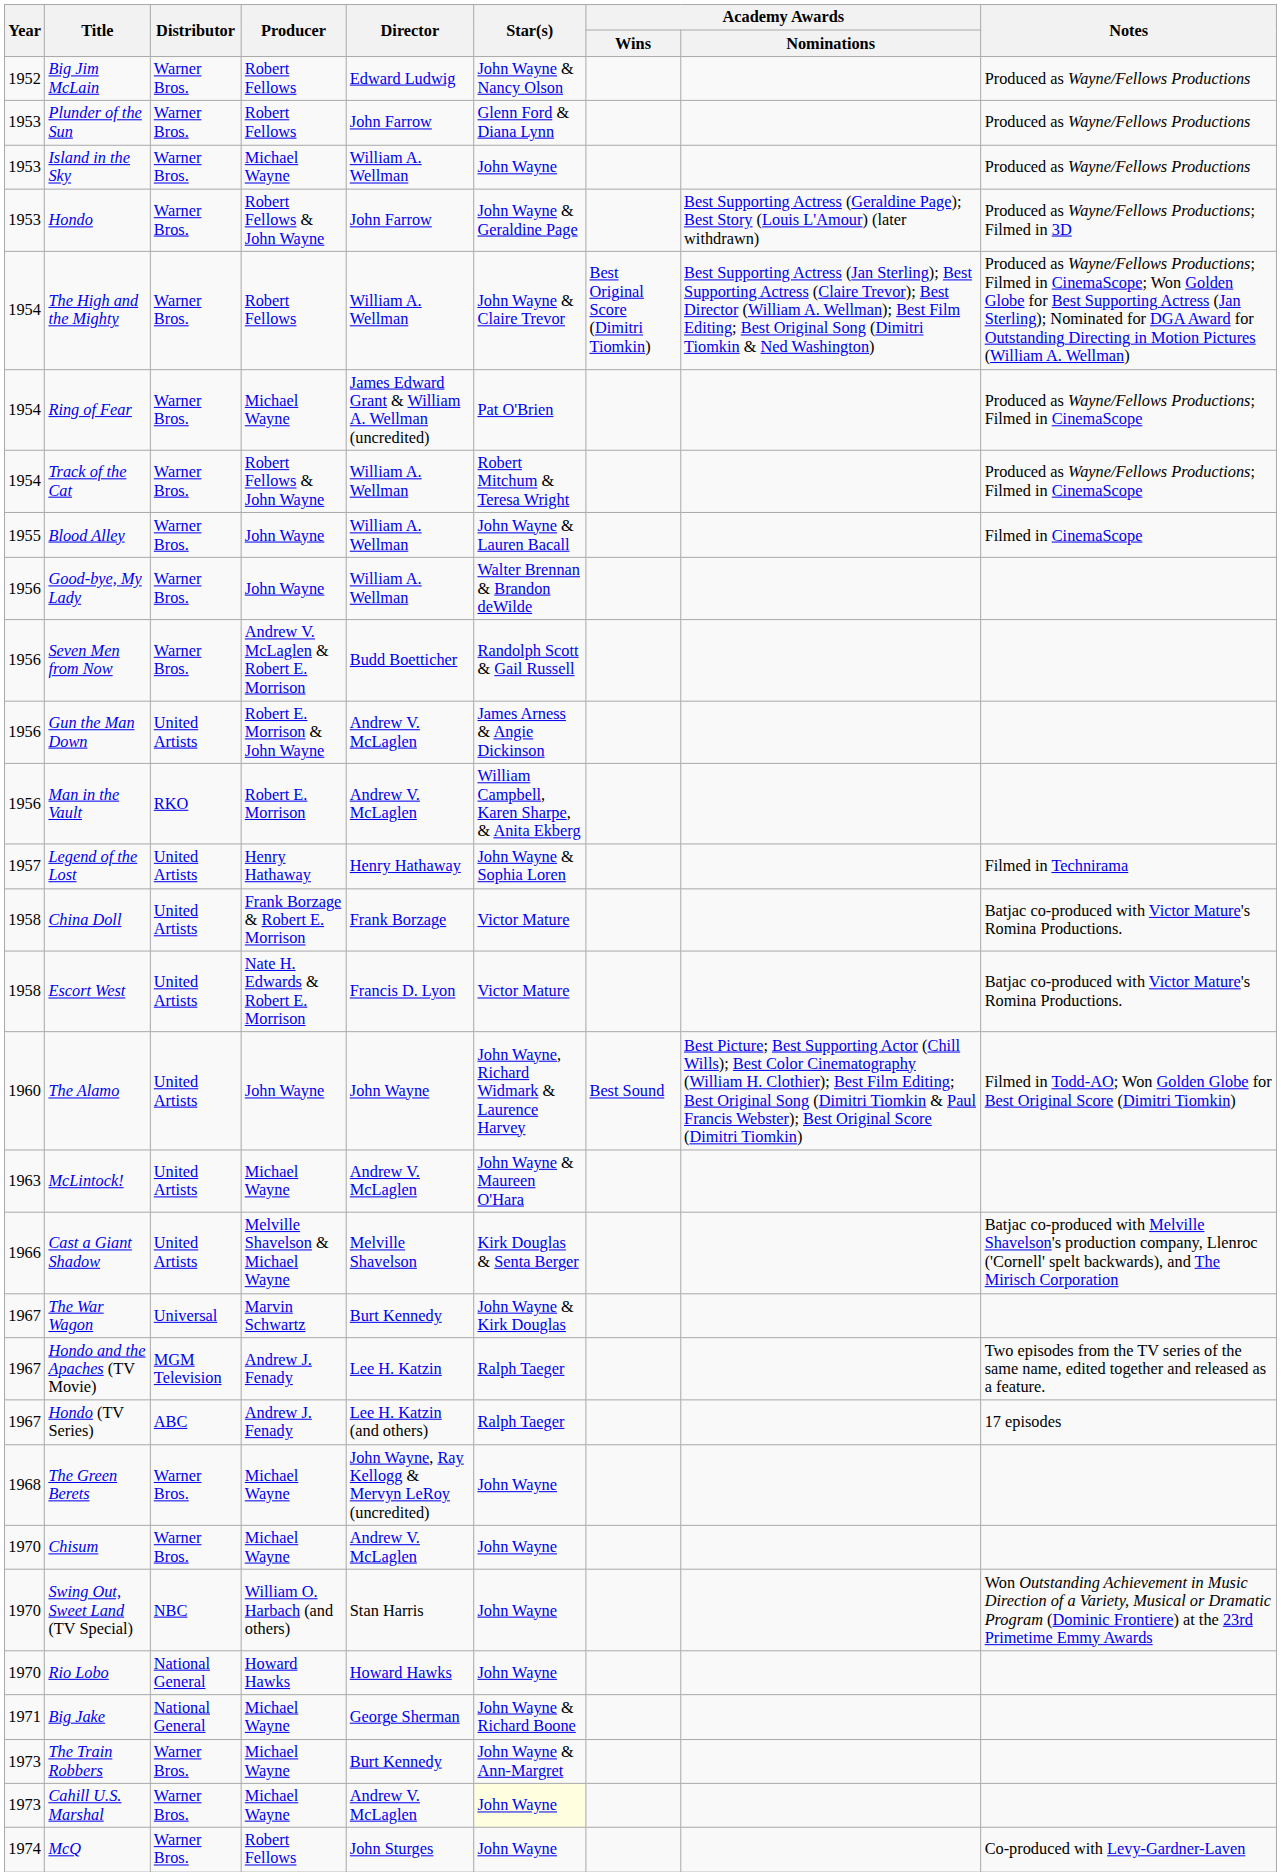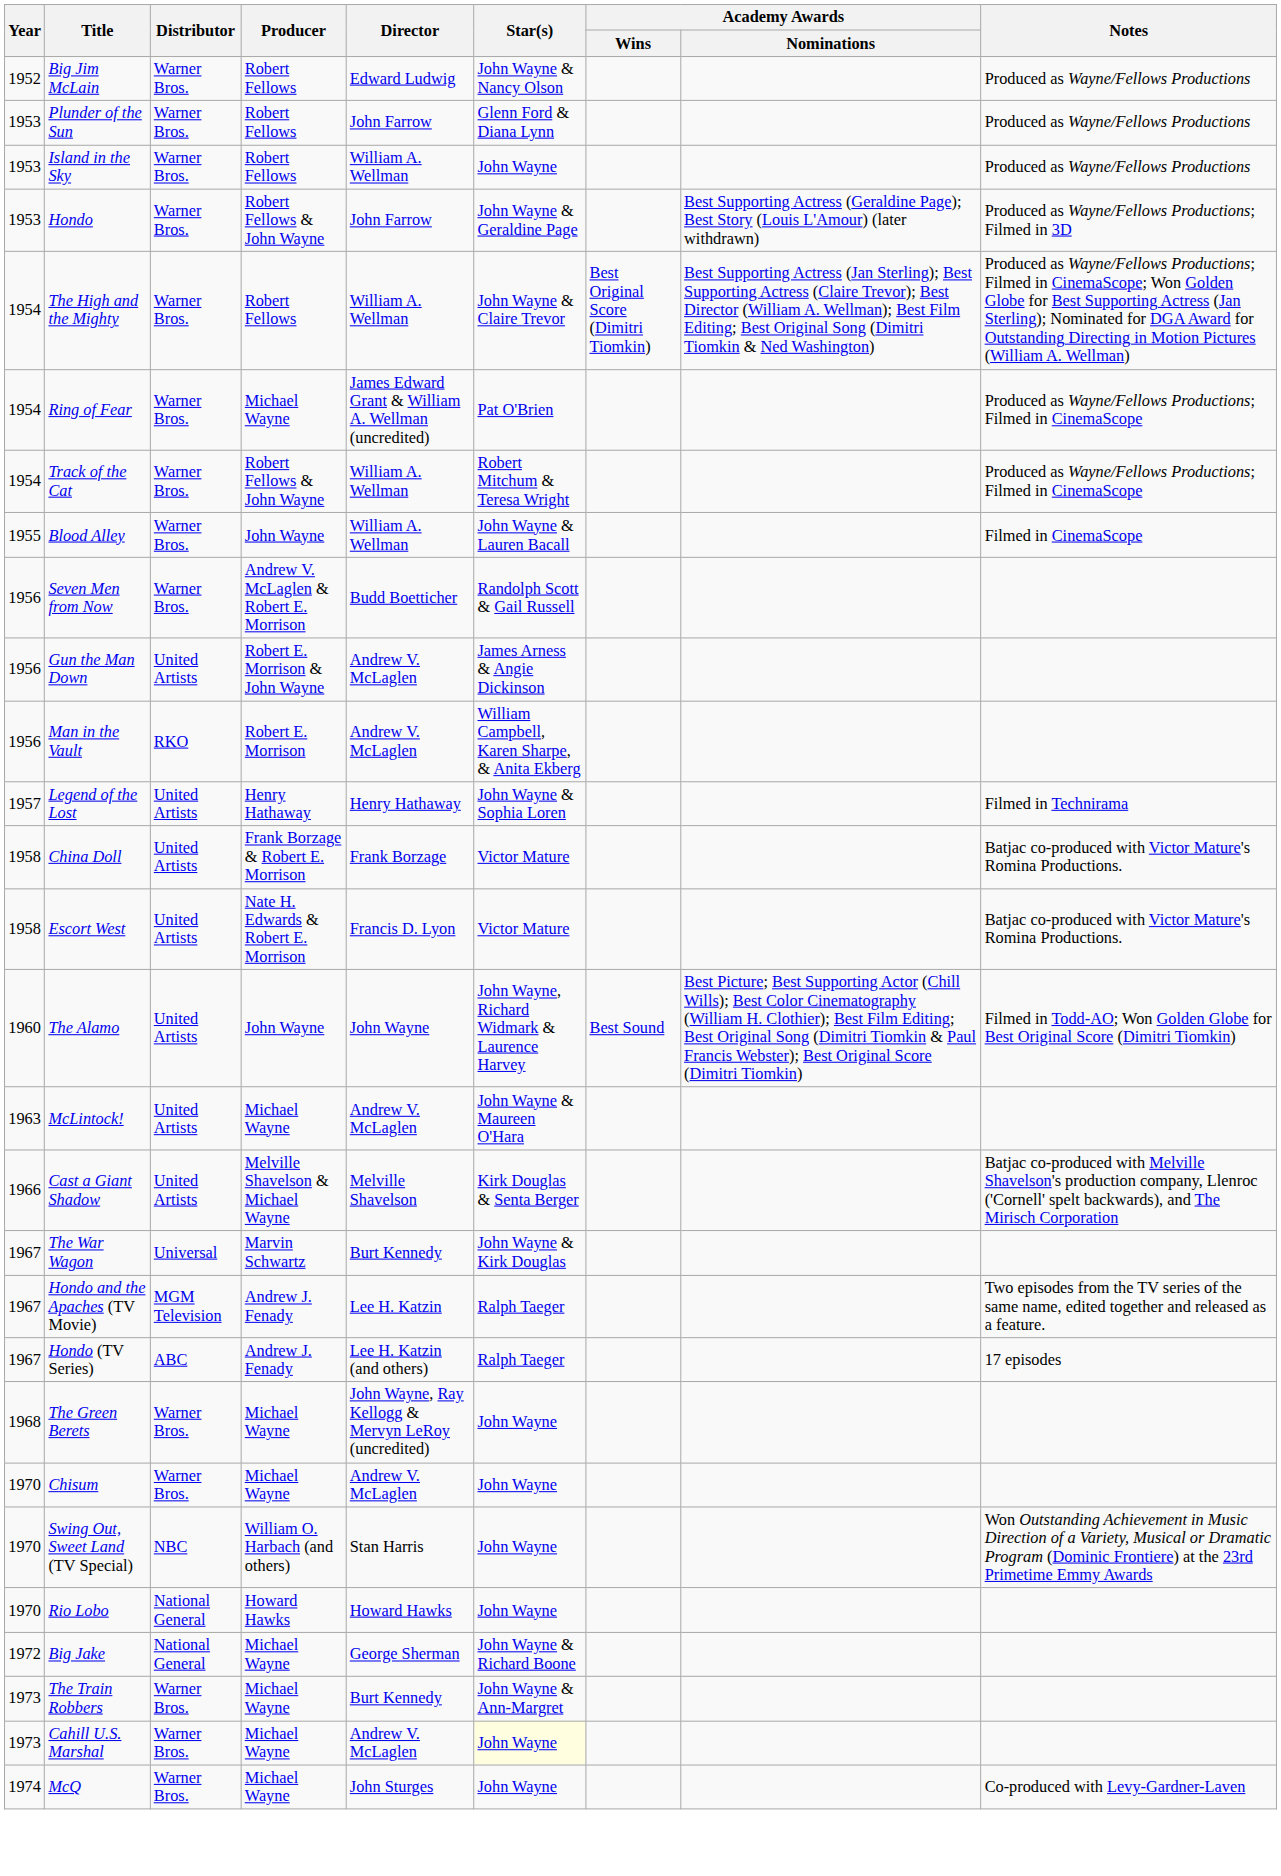 <table class="wikitable sortable">
 <tr>
 <th rowspan="2">Year</th>
 <th rowspan="2">Title</th>
 <th rowspan="2">Distributor</th>
 <th rowspan="2">Producer</th>
 <th rowspan="2">Director</th>
 <th rowspan="2">Star(s)</th>
 <th colspan="2">Academy Awards</th>
 <th rowspan="2">Notes</th>
 </tr>
 <tr>
 <th>Wins</th>
 <th>Nominations</th>
 </tr>
 <tr>
 <td>1952</td>
 <td><em><a href='#'>Big Jim McLain</a></em></td>
 <td><a href='#'>Warner Bros.</a></td>
 <td><a href='#'>Robert Fellows</a></td>
 <td><a href='#'>Edward Ludwig</a></td>
 <td><a href='#'>John Wayne</a> & <a href='#'>Nancy Olson</a></td>
 <td></td>
 <td></td>
 <td>Produced as <em>Wayne/Fellows Productions</em></td>
 </tr>
 <tr>
 <td>1953</td>
 <td><em><a href='#'>Plunder of the Sun</a></em></td>
 <td><a href='#'>Warner Bros.</a></td>
 <td><a href='#'>Robert Fellows</a></td>
 <td><a href='#'>John Farrow</a></td>
 <td><a href='#'>Glenn Ford</a> & <a href='#'>Diana Lynn</a></td>
 <td></td>
 <td></td>
 <td>Produced as <em>Wayne/Fellows Productions</em></td>
 </tr>
 <tr>
 <td>1953</td>
 <td><em><a href='#'>Island in the Sky</a></em></td>
 <td><a href='#'>Warner Bros.</a></td>
-<td><a href='#'>Michael Wayne</a></td>
+<td><a href='#'>Robert Fellows</a></td>
 <td><a href='#'>William A. Wellman</a></td>
 <td><a href='#'>John Wayne</a></td>
 <td></td>
 <td></td>
 <td>Produced as <em>Wayne/Fellows Productions</em></td>
 </tr>
 <tr>
 <td>1953</td>
 <td><em><a href='#'>Hondo</a></em></td>
 <td><a href='#'>Warner Bros.</a></td>
 <td><a href='#'>Robert Fellows</a> & <a href='#'>John Wayne</a></td>
 <td><a href='#'>John Farrow</a></td>
 <td><a href='#'>John Wayne</a> & <a href='#'>Geraldine Page</a></td>
 <td></td>
 <td><a href='#'>Best Supporting Actress</a> (<a href='#'>Geraldine Page</a>); <a href='#'>Best Story</a> (<a href='#'>Louis L'Amour</a>) (later withdrawn)</td>
 <td>Produced as <em>Wayne/Fellows Productions</em>; Filmed in <a href='#'>3D</a></td>
 </tr>
 <tr 1954  APACHE - Burt Lancaser, KIRK Douglas  Bruce Dern and of course JW>
 <td>1954</td>
 <td><em><a href='#'>The High and the Mighty</a></em></td>
 <td><a href='#'>Warner Bros.</a></td>
 <td><a href='#'>Robert Fellows</a></td>
 <td><a href='#'>William A. Wellman</a></td>
 <td><a href='#'>John Wayne</a> & <a href='#'>Claire Trevor</a></td>
 <td><a href='#'>Best Original Score</a> (<a href='#'>Dimitri Tiomkin</a>)</td>
 <td><a href='#'>Best Supporting Actress</a> (<a href='#'>Jan Sterling</a>); <a href='#'>Best Supporting Actress</a> (<a href='#'>Claire Trevor</a>); <a href='#'>Best Director</a> (<a href='#'>William A. Wellman</a>); <a href='#'>Best Film Editing</a>; <a href='#'>Best Original Song</a> (<a href='#'>Dimitri Tiomkin</a> & <a href='#'>Ned Washington</a>)</td>
 <td>Produced as <em>Wayne/Fellows Productions</em>; Filmed in <a href='#'>CinemaScope</a>; Won <a href='#'>Golden Globe</a> for <a href='#'>Best Supporting Actress</a> (<a href='#'>Jan Sterling</a>); Nominated for <a href='#'>DGA Award</a> for <a href='#'>Outstanding Directing in Motion Pictures</a> (<a href='#'>William A. Wellman</a>)</td>
 </tr>
 <tr>
 <td>1954</td>
 <td><em><a href='#'>Ring of Fear</a></em></td>
 <td><a href='#'>Warner Bros.</a></td>
 <td><a href='#'>Michael Wayne</a></td>
 <td><a href='#'>James Edward Grant</a> & <a href='#'>William A. Wellman</a> (uncredited)</td>
 <td><a href='#'>Pat O'Brien</a></td>
 <td></td>
 <td></td>
 <td>Produced as <em>Wayne/Fellows Productions</em>; Filmed in <a href='#'>CinemaScope</a></td>
 </tr>
 <tr>
 <td>1954</td>
 <td><em><a href='#'>Track of the Cat</a></em></td>
 <td><a href='#'>Warner Bros.</a></td>
 <td><a href='#'>Robert Fellows</a> & <a href='#'>John Wayne</a></td>
 <td><a href='#'>William A. Wellman</a></td>
 <td><a href='#'>Robert Mitchum</a> & <a href='#'>Teresa Wright</a></td>
 <td></td>
 <td></td>
 <td>Produced as <em>Wayne/Fellows Productions</em>; Filmed in <a href='#'>CinemaScope</a></td>
 </tr>
 <tr>
 <td>1955</td>
 <td><em><a href='#'>Blood Alley</a></em></td>
 <td><a href='#'>Warner Bros.</a></td>
 <td><a href='#'>John Wayne</a></td>
 <td><a href='#'>William A. Wellman</a></td>
 <td><a href='#'>John Wayne</a> & <a href='#'>Lauren Bacall</a></td>
 <td></td>
 <td></td>
 <td>Filmed in <a href='#'>CinemaScope</a></td>
-</tr>
-<tr>
-<td>1956</td>
-<td><em><a href='#'>Good-bye, My Lady</a></em></td>
-<td><a href='#'>Warner Bros.</a></td>
-<td><a href='#'>John Wayne</a></td>
-<td><a href='#'>William A. Wellman</a></td>
-<td><a href='#'>Walter Brennan</a> & <a href='#'>Brandon deWilde</a></td>
-<td></td>
-<td></td>
-<td></td>
 </tr>
 <tr>
 <td>1956</td>
 <td><em><a href='#'>Seven Men from Now</a></em></td>
 <td><a href='#'>Warner Bros.</a></td>
 <td><a href='#'>Andrew V. McLaglen</a> & <a href='#'>Robert E. Morrison</a></td>
 <td><a href='#'>Budd Boetticher</a></td>
 <td><a href='#'>Randolph Scott</a> & <a href='#'>Gail Russell</a></td>
 <td></td>
 <td></td>
 <td></td>
 </tr>
 <tr>
 <td>1956</td>
 <td><em><a href='#'>Gun the Man Down</a></em></td>
 <td><a href='#'>United Artists</a></td>
 <td><a href='#'>Robert E. Morrison</a> & <a href='#'>John Wayne</a></td>
 <td><a href='#'>Andrew V. McLaglen</a></td>
 <td><a href='#'>James Arness</a> & <a href='#'>Angie Dickinson</a></td>
 <td></td>
 <td></td>
 <td></td>
 </tr>
 <tr>
 <td>1956</td>
 <td><em><a href='#'>Man in the Vault</a></em></td>
 <td><a href='#'>RKO</a></td>
 <td><a href='#'>Robert E. Morrison</a></td>
 <td><a href='#'>Andrew V. McLaglen</a></td>
 <td><a href='#'>William Campbell</a>, <a href='#'>Karen Sharpe</a>, & <a href='#'>Anita Ekberg</a></td>
 <td></td>
 <td></td>
 <td></td>
 </tr>
 <tr>
 <td>1957</td>
 <td><em><a href='#'>Legend of the Lost</a></em></td>
 <td><a href='#'>United Artists</a></td>
 <td><a href='#'>Henry Hathaway</a></td>
 <td><a href='#'>Henry Hathaway</a></td>
 <td><a href='#'>John Wayne</a> & <a href='#'>Sophia Loren</a></td>
 <td></td>
 <td></td>
 <td>Filmed in <a href='#'>Technirama</a></td>
 </tr>
 <tr>
 <td>1958</td>
 <td><em><a href='#'>China Doll</a></em></td>
 <td><a href='#'>United Artists</a></td>
 <td><a href='#'>Frank Borzage</a> & <a href='#'>Robert E. Morrison</a></td>
 <td><a href='#'>Frank Borzage</a></td>
 <td><a href='#'>Victor Mature</a></td>
 <td></td>
 <td></td>
 <td>Batjac co-produced with <a href='#'>Victor Mature</a>'s Romina Productions.</td>
 </tr>
 <tr>
 <td>1958</td>
 <td><em><a href='#'>Escort West</a></em></td>
 <td><a href='#'>United Artists</a></td>
 <td><a href='#'>Nate H. Edwards</a> & <a href='#'>Robert E. Morrison</a></td>
 <td><a href='#'>Francis D. Lyon</a></td>
 <td><a href='#'>Victor Mature</a></td>
 <td></td>
 <td></td>
 <td>Batjac co-produced with <a href='#'>Victor Mature</a>'s Romina Productions.</td>
 </tr>
 <tr>
 <td>1960</td>
 <td><em><a href='#'>The Alamo</a></em></td>
 <td><a href='#'>United Artists</a></td>
 <td><a href='#'>John Wayne</a></td>
 <td><a href='#'>John Wayne</a></td>
 <td><a href='#'>John Wayne</a>, <a href='#'>Richard Widmark</a> & <a href='#'>Laurence Harvey</a></td>
 <td><a href='#'>Best Sound</a></td>
 <td><a href='#'>Best Picture</a>; <a href='#'>Best Supporting Actor</a> (<a href='#'>Chill Wills</a>); <a href='#'>Best Color Cinematography</a> (<a href='#'>William H. Clothier</a>); <a href='#'>Best Film Editing</a>; <a href='#'>Best Original Song</a> (<a href='#'>Dimitri Tiomkin</a> & <a href='#'>Paul Francis Webster</a>); <a href='#'>Best Original Score</a> (<a href='#'>Dimitri Tiomkin</a>)</td>
 <td>Filmed in <a href='#'>Todd-AO</a>; Won <a href='#'>Golden Globe</a> for <a href='#'>Best Original Score</a> (<a href='#'>Dimitri Tiomkin</a>)</td>
 </tr>
 <tr>
 <td>1963</td>
 <td><em><a href='#'>McLintock!</a></em></td>
 <td><a href='#'>United Artists</a></td>
 <td><a href='#'>Michael Wayne</a></td>
 <td><a href='#'>Andrew V. McLaglen</a></td>
 <td><a href='#'>John Wayne</a> & <a href='#'>Maureen O'Hara</a></td>
 <td></td>
 <td></td>
 <td></td>
 </tr>
 <tr>
 <td>1966</td>
 <td><em><a href='#'>Cast a Giant Shadow</a></em></td>
 <td><a href='#'>United Artists</a></td>
 <td><a href='#'>Melville Shavelson</a> & <a href='#'>Michael Wayne</a></td>
 <td><a href='#'>Melville Shavelson</a></td>
 <td><a href='#'>Kirk Douglas</a> & <a href='#'>Senta Berger</a></td>
 <td></td>
 <td></td>
 <td>Batjac co-produced with <a href='#'>Melville Shavelson</a>'s production company, Llenroc ('Cornell' spelt backwards), and <a href='#'>The Mirisch Corporation</a></td>
 </tr>
 <tr>
 <td>1967</td>
 <td><em><a href='#'>The War Wagon</a></em></td>
 <td><a href='#'>Universal</a></td>
 <td><a href='#'>Marvin Schwartz</a></td>
 <td><a href='#'>Burt Kennedy</a></td>
 <td><a href='#'>John Wayne</a> & <a href='#'>Kirk Douglas</a></td>
 <td></td>
 <td></td>
 <td></td>
 </tr>
 <tr>
 <td>1967</td>
 <td><em><a href='#'>Hondo and the Apaches</a></em> (TV Movie)</td>
 <td><a href='#'>MGM Television</a></td>
 <td><a href='#'>Andrew J. Fenady</a></td>
 <td><a href='#'>Lee H. Katzin</a></td>
 <td><a href='#'>Ralph Taeger</a></td>
 <td></td>
 <td></td>
 <td>Two episodes from the TV series of the same name, edited together and released as a feature.</td>
 </tr>
 <tr>
 <td>1967</td>
 <td><em><a href='#'>Hondo</a></em> (TV Series)</td>
 <td><a href='#'>ABC</a></td>
 <td><a href='#'>Andrew J. Fenady</a></td>
 <td><a href='#'>Lee H. Katzin</a> (and others)</td>
 <td><a href='#'>Ralph Taeger</a></td>
 <td></td>
 <td></td>
 <td>17 episodes</td>
 </tr>
 <tr>
 <td>1968</td>
 <td><em><a href='#'>The Green Berets</a></em></td>
 <td><a href='#'>Warner Bros.</a></td>
 <td><a href='#'>Michael Wayne</a></td>
 <td><a href='#'>John Wayne</a>, <a href='#'>Ray Kellogg</a> & <a href='#'>Mervyn LeRoy</a> (uncredited)</td>
 <td><a href='#'>John Wayne</a></td>
 <td></td>
 <td></td>
 <td></td>
 </tr>
 <tr>
 <td>1970</td>
 <td><em><a href='#'>Chisum</a></em></td>
 <td><a href='#'>Warner Bros.</a></td>
 <td><a href='#'>Michael Wayne</a></td>
 <td><a href='#'>Andrew V. McLaglen</a></td>
 <td><a href='#'>John Wayne</a></td>
 <td></td>
 <td></td>
 <td></td>
 </tr>
 <tr>
 <td>1970</td>
 <td><em><a href='#'>Swing Out, Sweet Land</a></em> (TV Special)</td>
 <td><a href='#'>NBC</a></td>
 <td><a href='#'>William O. Harbach</a> (and others)</td>
 <td>Stan Harris</td>
 <td><a href='#'>John Wayne</a></td>
 <td></td>
 <td></td>
 <td>Won <em>Outstanding Achievement in Music Direction of a Variety, Musical or Dramatic Program</em> (<a href='#'>Dominic Frontiere</a>) at the <a href='#'>23rd Primetime Emmy Awards</a></td>
 </tr>
 <tr>
 <td>1970</td>
 <td><em><a href='#'>Rio Lobo</a></em></td>
 <td><a href='#'>National General</a></td>
 <td><a href='#'>Howard Hawks</a></td>
 <td><a href='#'>Howard Hawks</a></td>
 <td><a href='#'>John Wayne</a></td>
 <td></td>
 <td></td>
 <td></td>
 </tr>
 <tr>
-<td>1971</td>
+<td>1972</td>
 <td><em><a href='#'>Big Jake</a></em></td>
 <td><a href='#'>National General</a></td>
 <td><a href='#'>Michael Wayne</a></td>
 <td><a href='#'>George Sherman</a></td>
 <td><a href='#'>John Wayne</a> & <a href='#'>Richard Boone</a></td>
 <td></td>
 <td></td>
 <td></td>
 </tr>
 <tr>
 <td>1973</td>
 <td><em><a href='#'>The Train Robbers</a></em></td>
 <td><a href='#'>Warner Bros.</a></td>
 <td><a href='#'>Michael Wayne</a></td>
 <td><a href='#'>Burt Kennedy</a></td>
 <td><a href='#'>John Wayne</a> & <a href='#'>Ann-Margret</a></td>
 <td></td>
 <td></td>
 <td></td>
 </tr>
 <tr>
 <td>1973</td>
 <td><em><a href='#'>Cahill U.S. Marshal</a></em></td>
 <td><a href='#'>Warner Bros.</a></td>
 <td><a href='#'>Michael Wayne</a></td>
 <td><a href='#'>Andrew V. McLaglen</a></td>
 <td style="background: lightyellow;"><a href='#'>John Wayne</a></td>
 <td></td>
 <td></td>
 <td></td>
 </tr>
 <tr>
 <td>1974</td>
 <td><em><a href='#'>McQ</a></em></td>
 <td><a href='#'>Warner Bros.</a></td>
-<td><a href='#'>Robert Fellows</a></td>
+<td><a href='#'>Michael Wayne</a></td>
 <td><a href='#'>John Sturges</a></td>
 <td><a href='#'>John Wayne</a></td>
 <td></td>
 <td></td>
 <td>Co-produced with <a href='#'>Levy-Gardner-Laven</a></td>
 </tr>
 </table>
